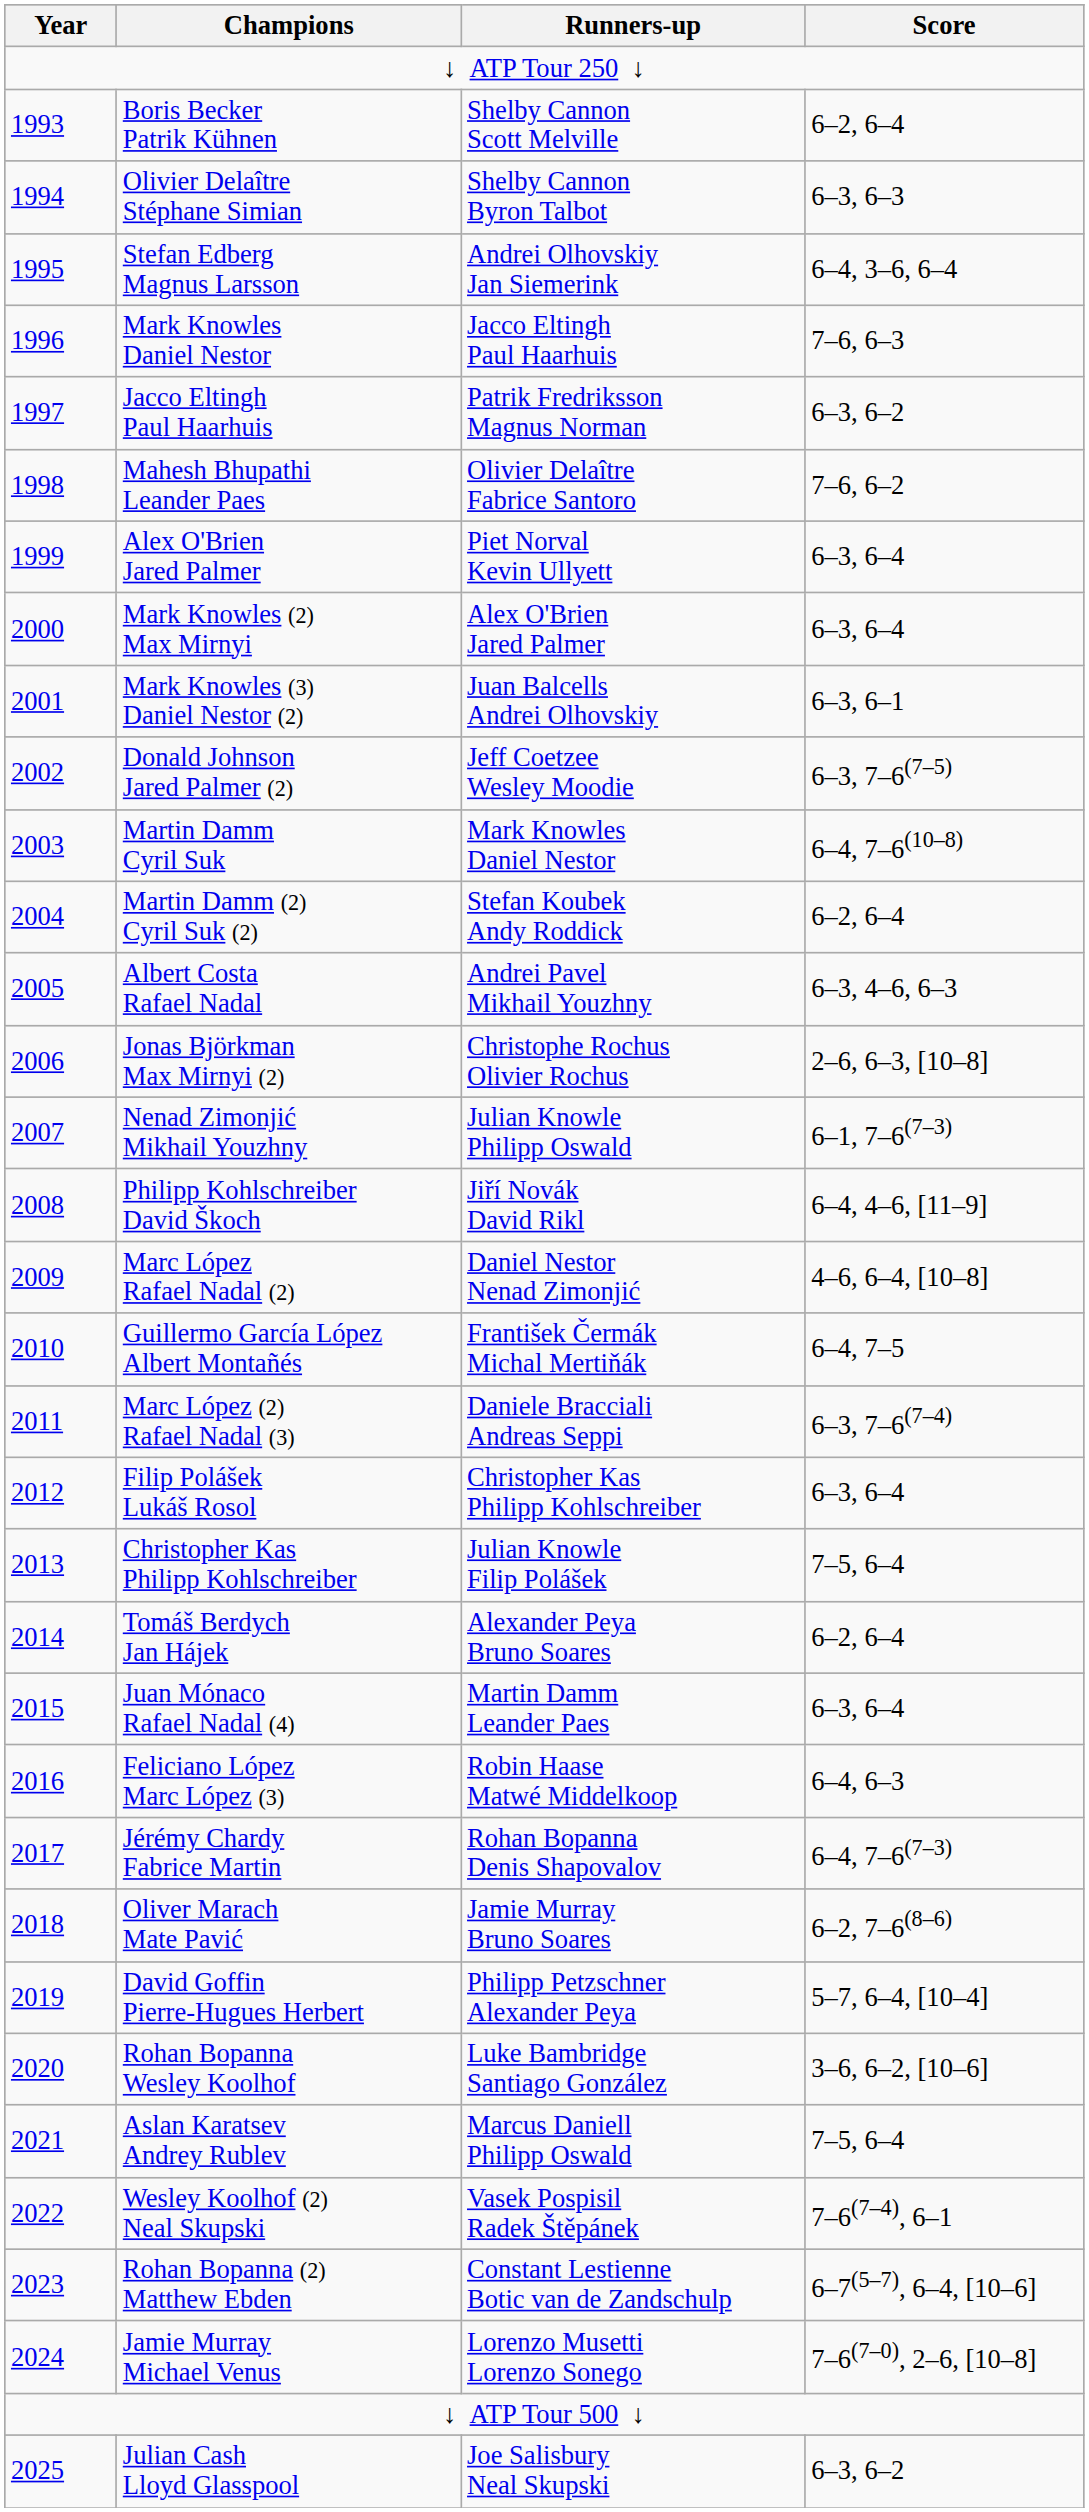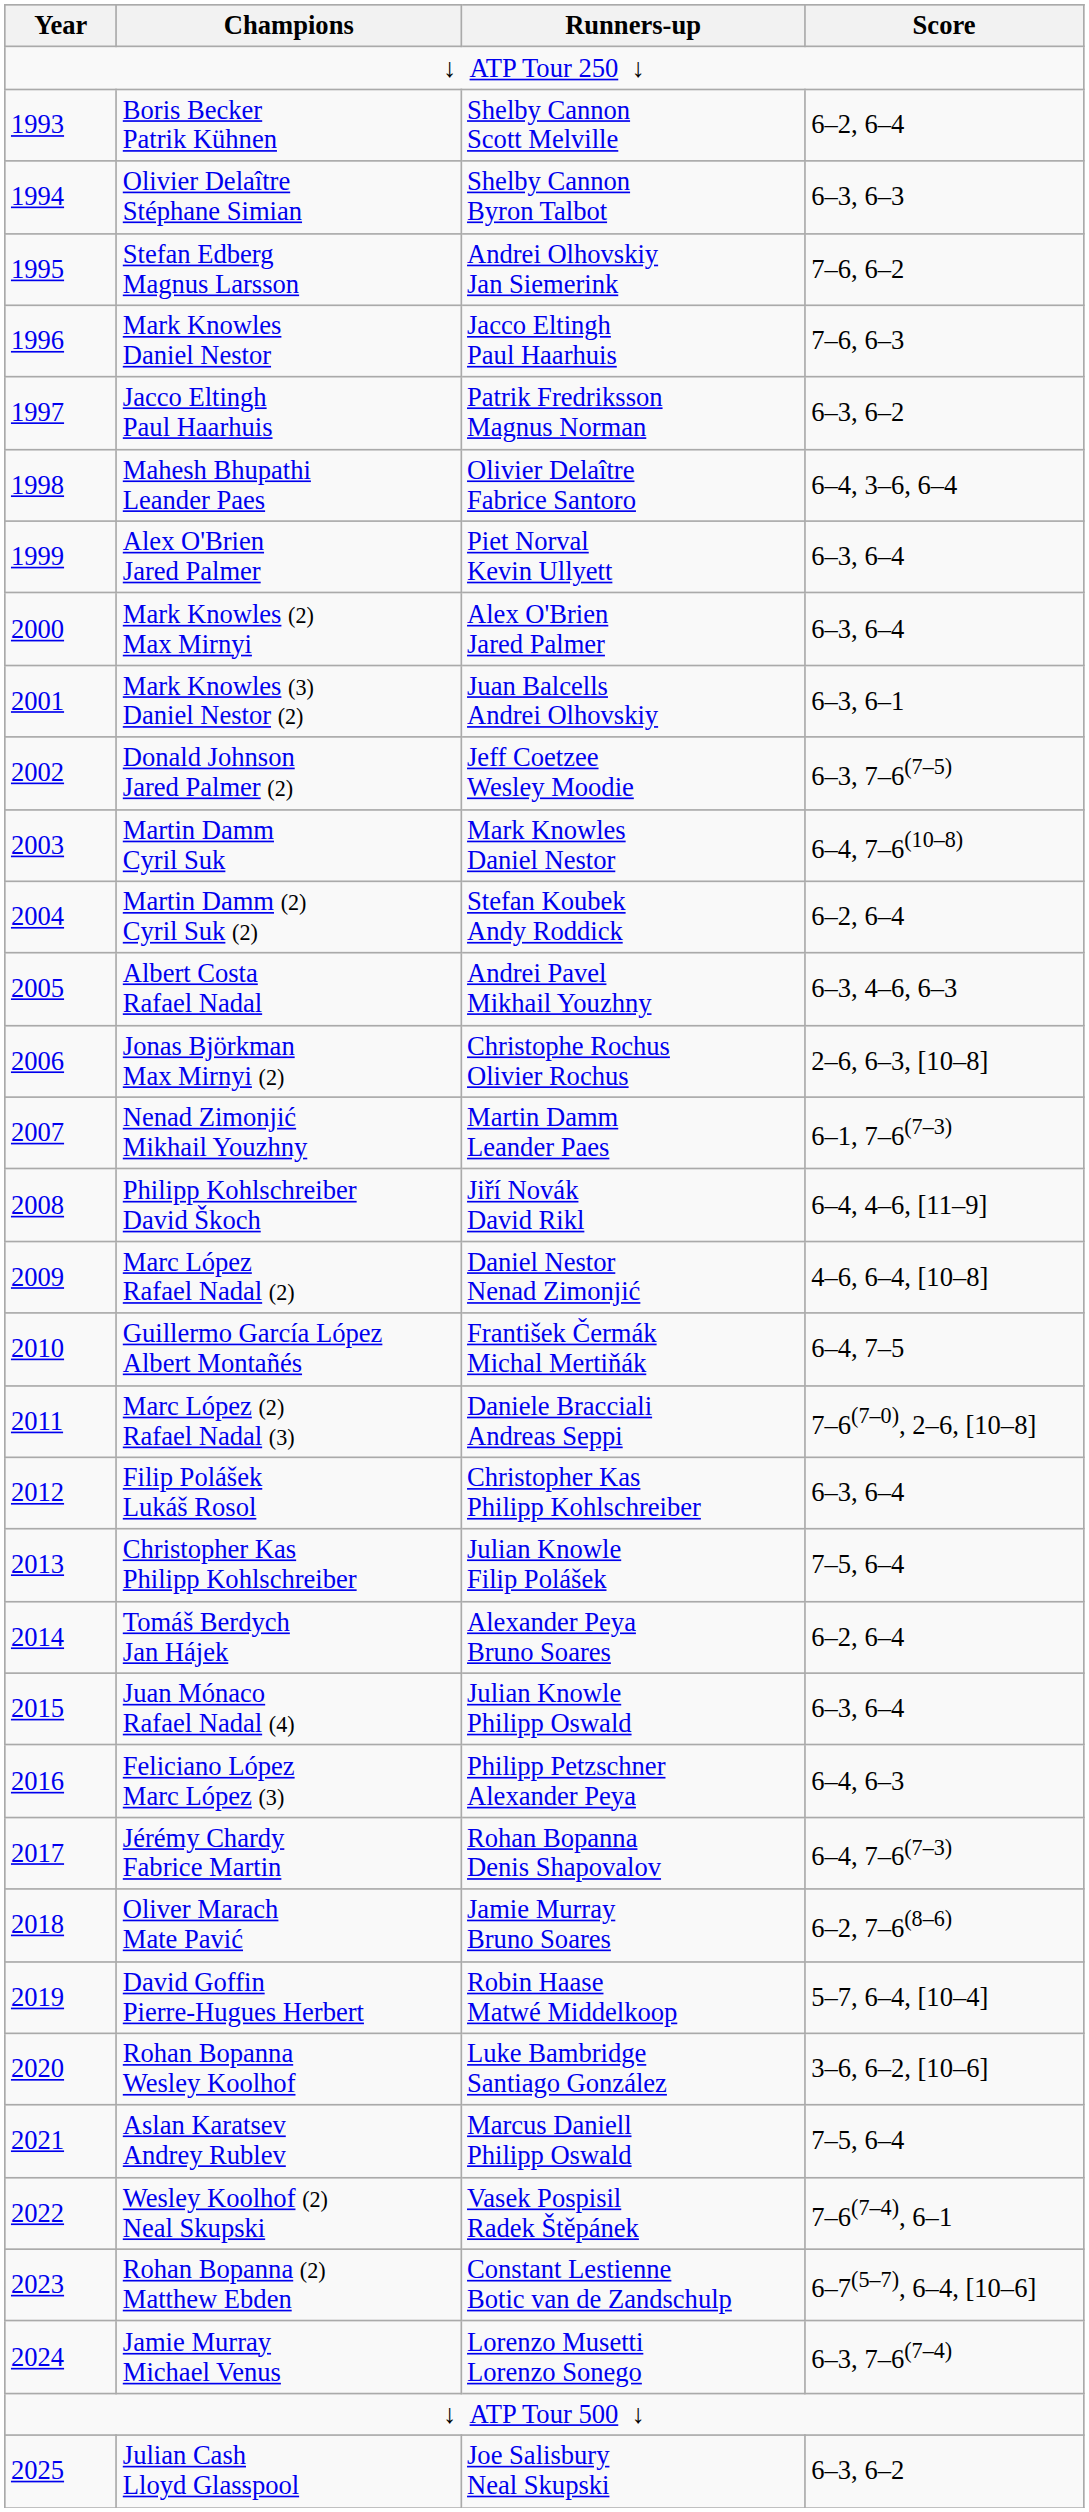 <table class=wikitable>
 <tr>
 <th width=60>Year</th>
 <th width=200>Champions</th>
 <th width=200>Runners-up</th>
 <th width=160>Score</th>
 </tr>
 <tr>
 <td colspan=5 align=center>↓  <a href='#'>ATP Tour 250</a>  ↓</td>
 </tr>
 <tr>
 <td><a href='#'>1993</a></td>
 <td> <a href='#'>Boris Becker</a><br> <a href='#'>Patrik Kühnen</a></td>
 <td> <a href='#'>Shelby Cannon</a><br> <a href='#'>Scott Melville</a></td>
 <td>6–2, 6–4</td>
 </tr>
 <tr>
 <td><a href='#'>1994</a></td>
 <td> <a href='#'>Olivier Delaître</a><br> <a href='#'>Stéphane Simian</a></td>
 <td> <a href='#'>Shelby Cannon</a><br> <a href='#'>Byron Talbot</a></td>
 <td>6–3, 6–3</td>
 </tr>
 <tr>
 <td><a href='#'>1995</a></td>
 <td> <a href='#'>Stefan Edberg</a><br> <a href='#'>Magnus Larsson</a></td>
 <td> <a href='#'>Andrei Olhovskiy</a><br> <a href='#'>Jan Siemerink</a></td>
-<td>6–4, 3–6, 6–4</td>
+<td>7–6, 6–2</td>
 </tr>
 <tr>
 <td><a href='#'>1996</a></td>
 <td> <a href='#'>Mark Knowles</a><br> <a href='#'>Daniel Nestor</a></td>
 <td> <a href='#'>Jacco Eltingh</a><br> <a href='#'>Paul Haarhuis</a></td>
 <td>7–6, 6–3</td>
 </tr>
 <tr>
 <td><a href='#'>1997</a></td>
 <td> <a href='#'>Jacco Eltingh</a><br> <a href='#'>Paul Haarhuis</a></td>
 <td> <a href='#'>Patrik Fredriksson</a><br> <a href='#'>Magnus Norman</a></td>
 <td>6–3, 6–2</td>
 </tr>
 <tr>
 <td><a href='#'>1998</a></td>
 <td> <a href='#'>Mahesh Bhupathi</a><br> <a href='#'>Leander Paes</a></td>
 <td> <a href='#'>Olivier Delaître</a><br> <a href='#'>Fabrice Santoro</a></td>
-<td>7–6, 6–2</td>
+<td>6–4, 3–6, 6–4</td>
 </tr>
 <tr>
 <td><a href='#'>1999</a></td>
 <td> <a href='#'>Alex O'Brien</a><br> <a href='#'>Jared Palmer</a></td>
 <td> <a href='#'>Piet Norval</a><br> <a href='#'>Kevin Ullyett</a></td>
 <td>6–3, 6–4</td>
 </tr>
 <tr>
 <td><a href='#'>2000</a></td>
 <td> <a href='#'>Mark Knowles</a> <small>(2)</small><br> <a href='#'>Max Mirnyi</a></td>
 <td> <a href='#'>Alex O'Brien</a><br> <a href='#'>Jared Palmer</a></td>
 <td>6–3, 6–4</td>
 </tr>
 <tr>
 <td><a href='#'>2001</a></td>
 <td> <a href='#'>Mark Knowles</a> <small>(3)</small><br> <a href='#'>Daniel Nestor</a> <small>(2)</small></td>
 <td> <a href='#'>Juan Balcells</a><br> <a href='#'>Andrei Olhovskiy</a></td>
 <td>6–3, 6–1</td>
 </tr>
 <tr>
 <td><a href='#'>2002</a></td>
 <td> <a href='#'>Donald Johnson</a><br> <a href='#'>Jared Palmer</a> <small>(2)</small></td>
 <td> <a href='#'>Jeff Coetzee</a><br> <a href='#'>Wesley Moodie</a></td>
 <td>6–3, 7–6<sup>(7–5)</sup></td>
 </tr>
 <tr>
 <td><a href='#'>2003</a></td>
 <td> <a href='#'>Martin Damm</a><br> <a href='#'>Cyril Suk</a></td>
 <td> <a href='#'>Mark Knowles</a><br> <a href='#'>Daniel Nestor</a></td>
 <td>6–4, 7–6<sup>(10–8)</sup></td>
 </tr>
 <tr>
 <td><a href='#'>2004</a></td>
 <td> <a href='#'>Martin Damm</a> <small>(2)</small><br> <a href='#'>Cyril Suk</a> <small>(2)</small></td>
 <td> <a href='#'>Stefan Koubek</a><br> <a href='#'>Andy Roddick</a></td>
 <td>6–2, 6–4</td>
 </tr>
 <tr>
 <td><a href='#'>2005</a></td>
 <td> <a href='#'>Albert Costa</a><br> <a href='#'>Rafael Nadal</a></td>
 <td> <a href='#'>Andrei Pavel</a><br> <a href='#'>Mikhail Youzhny</a></td>
 <td>6–3, 4–6, 6–3</td>
 </tr>
 <tr>
 <td><a href='#'>2006</a></td>
 <td> <a href='#'>Jonas Björkman</a><br> <a href='#'>Max Mirnyi</a> <small>(2)</small></td>
 <td> <a href='#'>Christophe Rochus</a><br> <a href='#'>Olivier Rochus</a></td>
 <td>2–6, 6–3, [10–8]</td>
 </tr>
 <tr>
 <td><a href='#'>2007</a></td>
 <td> <a href='#'>Nenad Zimonjić</a><br> <a href='#'>Mikhail Youzhny</a></td>
-<td> <a href='#'>Julian Knowle</a><br> <a href='#'>Philipp Oswald</a></td>
+<td> <a href='#'>Martin Damm</a><br> <a href='#'>Leander Paes</a></td>
 <td>6–1, 7–6<sup>(7–3)</sup></td>
 </tr>
 <tr>
 <td><a href='#'>2008</a></td>
 <td> <a href='#'>Philipp Kohlschreiber</a><br> <a href='#'>David Škoch</a></td>
 <td> <a href='#'>Jiří Novák</a><br> <a href='#'>David Rikl</a></td>
 <td>6–4, 4–6, [11–9]</td>
 </tr>
 <tr>
 <td><a href='#'>2009</a></td>
 <td> <a href='#'>Marc López</a><br> <a href='#'>Rafael Nadal</a> <small>(2)</small></td>
 <td> <a href='#'>Daniel Nestor</a><br> <a href='#'>Nenad Zimonjić</a></td>
 <td>4–6, 6–4, [10–8]</td>
 </tr>
 <tr>
 <td><a href='#'>2010</a></td>
 <td> <a href='#'>Guillermo García López</a><br> <a href='#'>Albert Montañés</a></td>
 <td> <a href='#'>František Čermák</a> <br> <a href='#'>Michal Mertiňák</a></td>
 <td>6–4, 7–5</td>
 </tr>
 <tr>
 <td><a href='#'>2011</a></td>
 <td> <a href='#'>Marc López</a> <small>(2)</small><br> <a href='#'>Rafael Nadal</a> <small>(3)</small></td>
 <td> <a href='#'>Daniele Bracciali</a> <br> <a href='#'>Andreas Seppi</a></td>
-<td>6–3, 7–6<sup>(7–4)</sup></td>
+<td>7–6<sup>(7–0)</sup>, 2–6, [10–8]</td>
 </tr>
 <tr>
 <td><a href='#'>2012</a></td>
 <td> <a href='#'>Filip Polášek</a><br> <a href='#'>Lukáš Rosol</a></td>
 <td> <a href='#'>Christopher Kas</a> <br> <a href='#'>Philipp Kohlschreiber</a></td>
 <td>6–3, 6–4</td>
 </tr>
 <tr>
 <td><a href='#'>2013</a></td>
 <td> <a href='#'>Christopher Kas</a><br> <a href='#'>Philipp Kohlschreiber</a></td>
 <td> <a href='#'>Julian Knowle</a><br> <a href='#'>Filip Polášek</a></td>
 <td>7–5, 6–4</td>
 </tr>
 <tr>
 <td><a href='#'>2014</a></td>
 <td> <a href='#'>Tomáš Berdych</a><br> <a href='#'>Jan Hájek</a></td>
 <td> <a href='#'>Alexander Peya</a><br> <a href='#'>Bruno Soares</a></td>
 <td>6–2, 6–4</td>
 </tr>
 <tr>
 <td><a href='#'>2015</a></td>
 <td> <a href='#'>Juan Mónaco</a><br> <a href='#'>Rafael Nadal</a> <small>(4)</small></td>
-<td> <a href='#'>Martin Damm</a><br> <a href='#'>Leander Paes</a></td>
+<td> <a href='#'>Julian Knowle</a><br> <a href='#'>Philipp Oswald</a></td>
 <td>6–3, 6–4</td>
 </tr>
 <tr>
 <td><a href='#'>2016</a></td>
 <td> <a href='#'>Feliciano López</a> <br> <a href='#'>Marc López</a> <small>(3)</small></td>
-<td> <a href='#'>Robin Haase</a><br> <a href='#'>Matwé Middelkoop</a></td>
+<td> <a href='#'>Philipp Petzschner</a><br> <a href='#'>Alexander Peya</a></td>
 <td>6–4, 6–3</td>
 </tr>
 <tr>
 <td><a href='#'>2017</a></td>
 <td> <a href='#'>Jérémy Chardy</a> <br> <a href='#'>Fabrice Martin</a></td>
 <td> <a href='#'>Rohan Bopanna</a><br> <a href='#'>Denis Shapovalov</a></td>
 <td>6–4, 7–6<sup>(7–3)</sup></td>
 </tr>
 <tr>
 <td><a href='#'>2018</a></td>
 <td> <a href='#'>Oliver Marach</a> <br> <a href='#'>Mate Pavić</a></td>
 <td> <a href='#'>Jamie Murray</a><br> <a href='#'>Bruno Soares</a></td>
 <td>6–2, 7–6<sup>(8–6)</sup></td>
 </tr>
 <tr>
 <td><a href='#'>2019</a></td>
 <td> <a href='#'>David Goffin</a> <br> <a href='#'>Pierre-Hugues Herbert</a></td>
-<td> <a href='#'>Philipp Petzschner</a><br> <a href='#'>Alexander Peya</a></td>
+<td> <a href='#'>Robin Haase</a><br> <a href='#'>Matwé Middelkoop</a></td>
 <td>5–7, 6–4, [10–4]</td>
 </tr>
 <tr>
 <td><a href='#'>2020</a></td>
 <td> <a href='#'>Rohan Bopanna</a> <br> <a href='#'>Wesley Koolhof</a></td>
 <td> <a href='#'>Luke Bambridge</a><br> <a href='#'>Santiago González</a></td>
 <td>3–6, 6–2, [10–6]</td>
 </tr>
 <tr>
 <td><a href='#'>2021</a></td>
 <td> <a href='#'>Aslan Karatsev</a> <br> <a href='#'>Andrey Rublev</a></td>
 <td> <a href='#'>Marcus Daniell</a><br> <a href='#'>Philipp Oswald</a></td>
 <td>7–5, 6–4</td>
 </tr>
 <tr>
 <td><a href='#'>2022</a></td>
 <td> <a href='#'>Wesley Koolhof</a> <small>(2)</small><br> <a href='#'>Neal Skupski</a></td>
 <td> <a href='#'>Vasek Pospisil</a><br> <a href='#'>Radek Štěpánek</a></td>
 <td>7–6<sup>(7–4)</sup>, 6–1</td>
 </tr>
 <tr>
 <td><a href='#'>2023</a></td>
 <td> <a href='#'>Rohan Bopanna</a> <small>(2)</small><br> <a href='#'>Matthew Ebden</a></td>
 <td> <a href='#'>Constant Lestienne</a><br> <a href='#'>Botic van de Zandschulp</a></td>
 <td>6–7<sup>(5–7)</sup>, 6–4, [10–6]</td>
 </tr>
 <tr>
 <td><a href='#'>2024</a></td>
 <td> <a href='#'>Jamie Murray</a><br> <a href='#'>Michael Venus</a></td>
 <td> <a href='#'>Lorenzo Musetti</a><br> <a href='#'>Lorenzo Sonego</a></td>
-<td>7–6<sup>(7–0)</sup>, 2–6, [10–8]</td>
+<td>6–3, 7–6<sup>(7–4)</sup></td>
 </tr>
 <tr>
 <td colspan=5 align=center>↓  <a href='#'>ATP Tour 500</a>  ↓</td>
 </tr>
 <tr>
 <td><a href='#'>2025</a></td>
 <td> <a href='#'>Julian Cash</a><br> <a href='#'>Lloyd Glasspool</a></td>
 <td> <a href='#'>Joe Salisbury</a><br> <a href='#'>Neal Skupski</a></td>
 <td>6–3, 6–2</td>
 </tr>
 </table>
